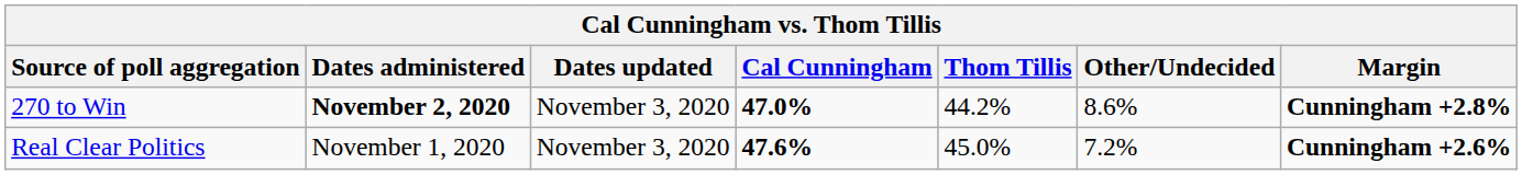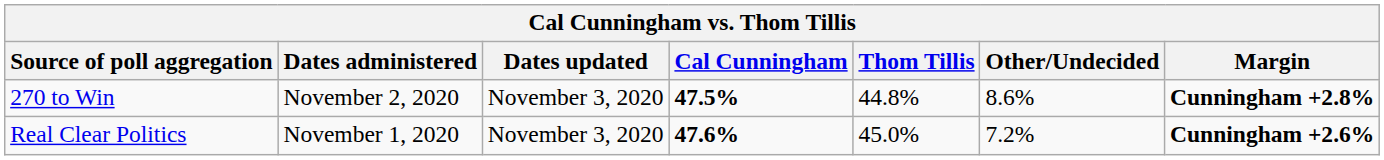 <table class="wikitable sortable">
 <tr>
 <th colspan="7">Cal Cunningham vs. Thom Tillis</th>
 </tr>
 <tr>
 <th>Source of poll aggregation</th>
 <th>Dates administered</th>
 <th>Dates updated</th>
 <th><a href='#'>Cal Cunningham</a></th>
 <th><a href='#'>Thom Tillis</a></th>
 <th>Other/Undecided</th>
 <th>Margin</th>
 </tr>
 <tr>
 <td><a href='#'>270 to Win</a></td>
-<td><strong>November 2, 2020</strong></td>
+<td>November 2, 2020</td>
 <td>November 3, 2020</td>
-<td><strong>47.0%</strong></td>
-<td>44.2%</td>
+<td><strong>47.5%</strong></td>
+<td>44.8%</td>
 <td>8.6%</td>
 <td><strong>Cunningham +2.8%</strong></td>
 </tr>
 <tr>
 <td><a href='#'>Real Clear Politics</a></td>
 <td>November 1, 2020</td>
 <td>November 3, 2020</td>
 <td><strong>47.6%</strong></td>
 <td>45.0%</td>
 <td>7.2%</td>
 <td><strong>Cunningham +2.6%</strong></td>
 </tr>
 </table>
